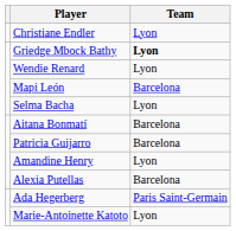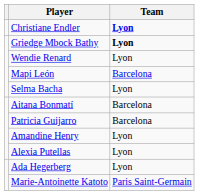 <table class="wikitable" style="text-align:center">
 <tr>
 <th></th>
 <th>Player</th>
 <th>Team</th>
 </tr>
 <tr>
 <td></td>
 <td align=left> <a href='#'>Christiane Endler</a></td>
-<td align=left> <a href='#'>Lyon</a></td>
+<td align=left><strong> <a href='#'>Lyon</a></strong></td>
 </tr>
 <tr>
 <td rowspan=4></td>
 <td align=left> <a href='#'>Griedge Mbock Bathy</a></td>
 <td align=left><strong> Lyon</strong></td>
 </tr>
 <tr>
 <td align=left> <a href='#'>Wendie Renard</a></td>
 <td align=left> Lyon</td>
 </tr>
 <tr>
 <td align=left> <a href='#'>Mapi León</a></td>
 <td align=left> <a href='#'>Barcelona</a></td>
 </tr>
 <tr>
 <td align=left> <a href='#'>Selma Bacha</a></td>
 <td align=left> Lyon</td>
 </tr>
 <tr>
 <td rowspan=4></td>
 <td align=left> <a href='#'>Aitana Bonmatí</a></td>
 <td align=left> Barcelona</td>
 </tr>
 <tr>
 <td align=left> <a href='#'>Patricia Guijarro</a></td>
 <td align=left> Barcelona</td>
 </tr>
 <tr>
 <td align=left> <a href='#'>Amandine Henry</a></td>
 <td align=left> Lyon</td>
 </tr>
 <tr>
 <td align=left> <a href='#'>Alexia Putellas</a></td>
-<td align=left> Barcelona</td>
+<td align=left> Lyon</td>
 </tr>
 <tr>
 <td rowspan=2></td>
 <td align=left> <a href='#'>Ada Hegerberg</a></td>
-<td align=left> <a href='#'>Paris Saint-Germain</a></td>
+<td align=left> Lyon</td>
 </tr>
 <tr>
 <td align=left> <a href='#'>Marie-Antoinette Katoto</a></td>
-<td align=left> Lyon</td>
+<td align=left> <a href='#'>Paris Saint-Germain</a></td>
 </tr>
 </table>
